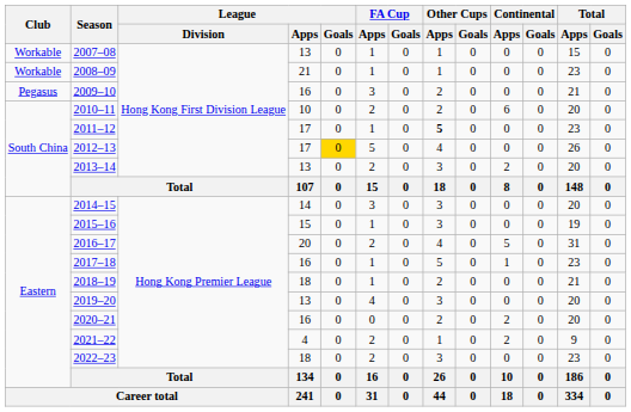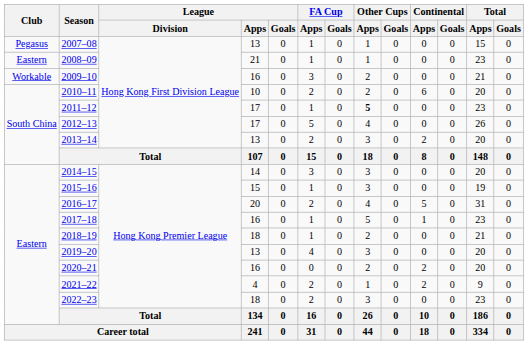 <table class="wikitable" style="text-align: center">
 <tr>
 <th rowspan="2">Club</th>
 <th rowspan="2">Season</th>
 <th colspan="3">League</th>
 <th colspan="2"><a href='#'>FA Cup</a></th>
 <th colspan="2">Other Cups</th>
 <th colspan="2">Continental</th>
 <th colspan="2">Total</th>
 </tr>
 <tr>
 <th>Division</th>
 <th>Apps</th>
 <th>Goals</th>
 <th>Apps</th>
 <th>Goals</th>
 <th>Apps</th>
 <th>Goals</th>
 <th>Apps</th>
 <th>Goals</th>
 <th>Apps</th>
 <th>Goals</th>
 </tr>
 <tr>
-<td><a href='#'>Workable</a></td>
+<td><a href='#'>Pegasus</a></td>
 <td><a href='#'>2007–08</a></td>
 <td rowspan="7"><a href='#'>Hong Kong First Division League</a></td>
 <td>13</td>
 <td>0</td>
 <td>1</td>
 <td>0</td>
 <td>1</td>
 <td>0</td>
 <td>0</td>
 <td>0</td>
 <td>15</td>
 <td>0</td>
 </tr>
 <tr>
-<td><a href='#'>Workable</a></td>
+<td><a href='#'>Eastern</a></td>
 <td><a href='#'>2008–09</a></td>
 <td>21</td>
 <td>0</td>
 <td>1</td>
 <td>0</td>
 <td>1</td>
 <td>0</td>
 <td>0</td>
 <td>0</td>
 <td>23</td>
 <td>0</td>
 </tr>
 <tr>
-<td><a href='#'>Pegasus</a></td>
+<td><a href='#'>Workable</a></td>
 <td><a href='#'>2009–10</a></td>
 <td>16</td>
 <td>0</td>
 <td>3</td>
 <td>0</td>
 <td>2</td>
 <td>0</td>
 <td>0</td>
 <td>0</td>
 <td>21</td>
 <td>0</td>
 </tr>
 <tr>
 <td rowspan="5"><a href='#'>South China</a></td>
 <td><a href='#'>2010–11</a></td>
 <td>10</td>
 <td>0</td>
 <td>2</td>
 <td>0</td>
 <td>2</td>
 <td>0</td>
 <td>6</td>
 <td>0</td>
 <td>20</td>
 <td>0</td>
 </tr>
 <tr>
 <td><a href='#'>2011–12</a></td>
 <td>17</td>
 <td>0</td>
 <td>1</td>
 <td>0</td>
 <td><strong>5</strong></td>
 <td>0</td>
 <td>0</td>
 <td>0</td>
 <td>23</td>
 <td>0</td>
 </tr>
 <tr>
 <td><a href='#'>2012–13</a></td>
 <td>17</td>
-<td style="background: gold;">0</td>
+<td>0</td>
 <td>5</td>
 <td>0</td>
 <td>4</td>
 <td>0</td>
 <td>0</td>
 <td>0</td>
 <td>26</td>
 <td>0</td>
 </tr>
 <tr>
 <td><a href='#'>2013–14</a></td>
 <td>13</td>
 <td>0</td>
 <td>2</td>
 <td>0</td>
 <td>3</td>
 <td>0</td>
 <td>2</td>
 <td>0</td>
 <td>20</td>
 <td>0</td>
 </tr>
 <tr>
 <th colspan="2">Total</th>
 <th>107</th>
 <th>0</th>
 <th>15</th>
 <th>0</th>
 <th>18</th>
 <th>0</th>
 <th>8</th>
 <th>0</th>
 <th>148</th>
 <th>0</th>
 </tr>
 <tr>
 <td rowspan="10"><a href='#'>Eastern</a></td>
 <td><a href='#'>2014–15</a></td>
 <td rowspan="9"><a href='#'>Hong Kong Premier League</a></td>
 <td>14</td>
 <td>0</td>
 <td>3</td>
 <td>0</td>
 <td>3</td>
 <td>0</td>
 <td>0</td>
 <td>0</td>
 <td>20</td>
 <td>0</td>
 </tr>
 <tr>
 <td><a href='#'>2015–16</a></td>
 <td>15</td>
 <td>0</td>
 <td>1</td>
 <td>0</td>
 <td>3</td>
 <td>0</td>
 <td>0</td>
 <td>0</td>
 <td>19</td>
 <td>0</td>
 </tr>
 <tr>
 <td><a href='#'>2016–17</a></td>
 <td>20</td>
 <td>0</td>
 <td>2</td>
 <td>0</td>
 <td>4</td>
 <td>0</td>
 <td>5</td>
 <td>0</td>
 <td>31</td>
 <td>0</td>
 </tr>
 <tr>
 <td><a href='#'>2017–18</a></td>
 <td>16</td>
 <td>0</td>
 <td>1</td>
 <td>0</td>
 <td>5</td>
 <td>0</td>
 <td>1</td>
 <td>0</td>
 <td>23</td>
 <td>0</td>
 </tr>
 <tr>
 <td><a href='#'>2018–19</a></td>
 <td>18</td>
 <td>0</td>
 <td>1</td>
 <td>0</td>
 <td>2</td>
 <td>0</td>
 <td>0</td>
 <td>0</td>
 <td>21</td>
 <td>0</td>
 </tr>
 <tr>
 <td><a href='#'>2019–20</a></td>
 <td>13</td>
 <td>0</td>
 <td>4</td>
 <td>0</td>
 <td>3</td>
 <td>0</td>
 <td>0</td>
 <td>0</td>
 <td>20</td>
 <td>0</td>
 </tr>
 <tr>
 <td><a href='#'>2020–21</a></td>
 <td>16</td>
 <td>0</td>
 <td>0</td>
 <td>0</td>
 <td>2</td>
 <td>0</td>
 <td>2</td>
 <td>0</td>
 <td>20</td>
 <td>0</td>
 </tr>
 <tr>
 <td><a href='#'>2021–22</a></td>
 <td>4</td>
 <td>0</td>
 <td>2</td>
 <td>0</td>
 <td>1</td>
 <td>0</td>
 <td>2</td>
 <td>0</td>
 <td>9</td>
 <td>0</td>
 </tr>
 <tr>
 <td><a href='#'>2022–23</a></td>
 <td>18</td>
 <td>0</td>
 <td>2</td>
 <td>0</td>
 <td>3</td>
 <td>0</td>
 <td>0</td>
 <td>0</td>
 <td>23</td>
 <td>0</td>
 </tr>
 <tr>
 <th colspan="2">Total</th>
 <th>134</th>
 <th>0</th>
 <th>16</th>
 <th>0</th>
 <th>26</th>
 <th>0</th>
 <th>10</th>
 <th>0</th>
 <th>186</th>
 <th>0</th>
 </tr>
 <tr>
 <th colspan="3">Career total</th>
 <th>241</th>
 <th>0</th>
 <th>31</th>
 <th>0</th>
 <th>44</th>
 <th>0</th>
 <th>18</th>
 <th>0</th>
 <th>334</th>
 <th>0</th>
 </tr>
 </table>
